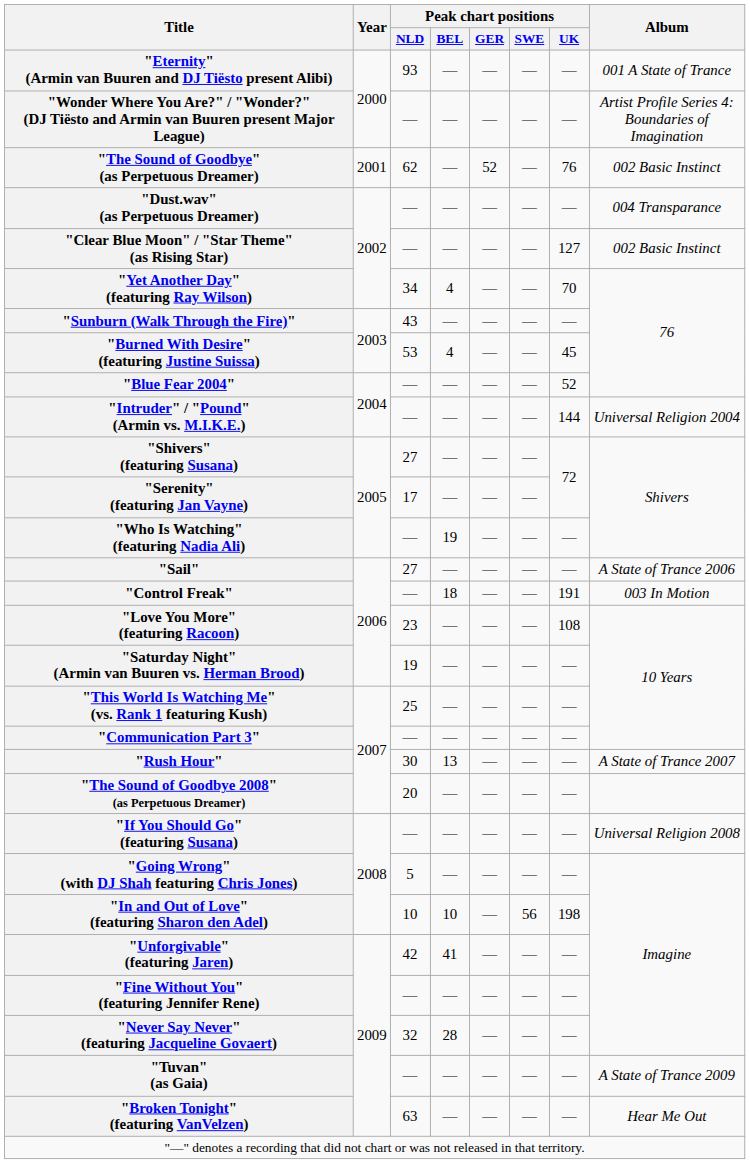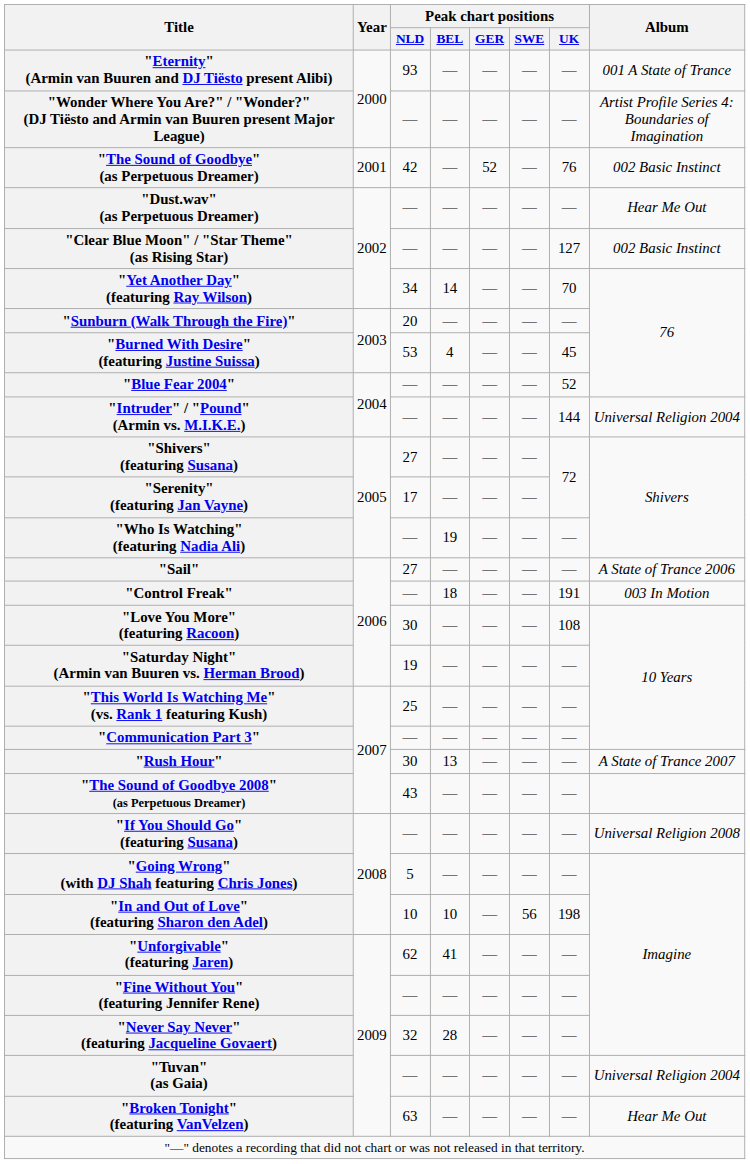 <table class="wikitable plainrowheaders" style="text-align:center;" border="1">
 <tr>
 <th scope="col" rowspan="2" style="width:23em;">Title</th>
 <th scope="col" rowspan="2" style="width:1em;">Year</th>
 <th scope="col" colspan="5">Peak chart positions</th>
 <th scope="col" rowspan="2" style="width:10em;">Album</th>
 </tr>
 <tr>
 <th scope="col" style="width:2.5em;font-size:90%;"><a href='#'>NLD</a><br></th>
 <th scope="col" style="width:2.5em;font-size:90%;"><a href='#'>BEL</a><br></th>
 <th scope="col" style="width:2.5em;font-size:90%;"><a href='#'>GER</a><br></th>
 <th scope="col" style="width:2.5em;font-size:90%;"><a href='#'>SWE</a><br></th>
 <th scope="col" style="width:2.5em;font-size:90%;"><a href='#'>UK</a><br></th>
 </tr>
 <tr>
 <th scope="row">"<a href='#'>Eternity</a>"<br><span>(Armin van Buuren and <a href='#'>DJ Tiësto</a> present Alibi)</span></th>
 <td rowspan="2">2000</td>
 <td>93</td>
 <td>—</td>
 <td>—</td>
 <td>—</td>
 <td>—</td>
 <td><em>001 A State of Trance</em></td>
 </tr>
 <tr>
 <th scope="row">"Wonder Where You Are?" / "Wonder?" <br><span>(DJ Tiësto and Armin van Buuren present Major League)</span></th>
 <td>—</td>
 <td>—</td>
 <td>—</td>
 <td>—</td>
 <td>—</td>
 <td><em>Artist Profile Series 4: Boundaries of Imagination</em></td>
 </tr>
 <tr>
 <th scope="row">"<a href='#'>The Sound of Goodbye</a>" <br><span>(as Perpetuous Dreamer)</span></th>
 <td>2001</td>
-<td>62</td>
+<td>42</td>
 <td>—</td>
 <td>52</td>
 <td>—</td>
 <td>76</td>
 <td><em>002 Basic Instinct</em></td>
 </tr>
 <tr>
 <th scope="row">"Dust.wav" <br><span>(as Perpetuous Dreamer)</span></th>
 <td rowspan="3">2002</td>
 <td>—</td>
 <td>—</td>
 <td>—</td>
 <td>—</td>
 <td>—</td>
-<td><em>004 Transparance</em></td>
+<td><em>Hear Me Out</em></td>
 </tr>
 <tr>
 <th scope="row">"Clear Blue Moon" / "Star Theme" <br><span>(as Rising Star)</span></th>
 <td>—</td>
 <td>—</td>
 <td>—</td>
 <td>—</td>
 <td>127</td>
 <td><em>002 Basic Instinct</em></td>
 </tr>
 <tr>
 <th scope="row">"<a href='#'>Yet Another Day</a>"<br><span>(featuring <a href='#'>Ray Wilson</a>)</span></th>
 <td>34</td>
-<td>4</td>
+<td>14</td>
 <td>—</td>
 <td>—</td>
 <td>70</td>
 <td rowspan="4"><em>76</em></td>
 </tr>
 <tr>
 <th scope="row">"<a href='#'>Sunburn (Walk Through the Fire)</a>"</th>
 <td rowspan="2">2003</td>
-<td>43</td>
+<td>20</td>
 <td>—</td>
 <td>—</td>
 <td>—</td>
 <td>—</td>
 </tr>
 <tr>
 <th scope="row">"<a href='#'>Burned With Desire</a>"<br><span>(featuring <a href='#'>Justine Suissa</a>)</span></th>
 <td>53</td>
 <td>4</td>
 <td>—</td>
 <td>—</td>
 <td>45</td>
 </tr>
 <tr>
 <th scope="row">"<a href='#'>Blue Fear 2004</a>"</th>
 <td rowspan="2">2004</td>
 <td>—</td>
 <td>—</td>
 <td>—</td>
 <td>—</td>
 <td>52</td>
 </tr>
 <tr>
 <th scope="row">"<a href='#'>Intruder</a>" / "<a href='#'>Pound</a>"<br><span>(Armin vs. <a href='#'>M.I.K.E.</a>)</span></th>
 <td>—</td>
 <td>—</td>
 <td>—</td>
 <td>—</td>
 <td>144</td>
 <td><em>Universal Religion 2004</em></td>
 </tr>
 <tr>
 <th scope="row">"Shivers" <br><span>(featuring <a href='#'>Susana</a>)</span></th>
 <td rowspan="3">2005</td>
 <td>27</td>
 <td>—</td>
 <td>—</td>
 <td>—</td>
 <td rowspan="2">72</td>
 <td rowspan="3"><em>Shivers</em></td>
 </tr>
 <tr>
 <th scope="row">"Serenity" <br><span>(featuring <a href='#'>Jan Vayne</a>)</span></th>
 <td>17</td>
 <td>—</td>
 <td>—</td>
 <td>—</td>
 </tr>
 <tr>
 <th scope="row">"Who Is Watching" <br><span>(featuring <a href='#'>Nadia Ali</a>)</span></th>
 <td>—</td>
 <td>19</td>
 <td>—</td>
 <td>—</td>
 <td>—</td>
 </tr>
 <tr>
 <th scope="row">"Sail"</th>
 <td rowspan="4">2006</td>
 <td>27</td>
 <td>—</td>
 <td>—</td>
 <td>—</td>
 <td>—</td>
 <td><em>A State of Trance 2006</em></td>
 </tr>
 <tr>
 <th scope="row">"Control Freak"</th>
 <td>—</td>
 <td>18</td>
 <td>—</td>
 <td>—</td>
 <td>191</td>
 <td><em>003 In Motion</em></td>
 </tr>
 <tr>
 <th scope="row">"Love You More" <br><span>(featuring <a href='#'>Racoon</a>)</span></th>
-<td>23</td>
+<td>30</td>
 <td>—</td>
 <td>—</td>
 <td>—</td>
 <td>108</td>
 <td rowspan="4"><em>10 Years</em></td>
 </tr>
 <tr>
 <th scope="row">"Saturday Night" <br><span>(Armin van Buuren vs. <a href='#'>Herman Brood</a>)</span></th>
 <td>19</td>
 <td>—</td>
 <td>—</td>
 <td>—</td>
 <td>—</td>
 </tr>
 <tr>
 <th scope="row">"<a href='#'>This World Is Watching Me</a>"<br><span>(vs. <a href='#'>Rank 1</a> featuring Kush)</span></th>
 <td rowspan="4">2007</td>
 <td>25</td>
 <td>—</td>
 <td>—</td>
 <td>—</td>
 <td>—</td>
 </tr>
 <tr>
 <th scope="row">"<a href='#'>Communication Part 3</a>"</th>
 <td>—</td>
 <td>—</td>
 <td>—</td>
 <td>—</td>
 <td>—</td>
 </tr>
 <tr>
 <th scope="row">"<a href='#'>Rush Hour</a>"</th>
 <td>30</td>
 <td>13</td>
 <td>—</td>
 <td>—</td>
 <td>—</td>
 <td><em>A State of Trance 2007</em></td>
 </tr>
 <tr>
 <th scope="row">"<a href='#'>The Sound of Goodbye 2008</a>"<br><small>(as Perpetuous Dreamer)</small></th>
-<td>20</td>
+<td>43</td>
 <td>—</td>
 <td>—</td>
 <td>—</td>
 <td>—</td>
 <td></td>
 </tr>
 <tr>
 <th scope="row">"<a href='#'>If You Should Go</a>"<br><span>(featuring <a href='#'>Susana</a>)</span></th>
 <td rowspan="3">2008</td>
 <td>—</td>
 <td>—</td>
 <td>—</td>
 <td>—</td>
 <td>—</td>
 <td><em>Universal Religion 2008</em></td>
 </tr>
 <tr>
 <th scope="row">"<a href='#'>Going Wrong</a>"<br><span>(with <a href='#'>DJ Shah</a> featuring <a href='#'>Chris Jones</a>)</span></th>
 <td>5</td>
 <td>—</td>
 <td>—</td>
 <td>—</td>
 <td>—</td>
 <td rowspan="5"><em>Imagine</em></td>
 </tr>
 <tr>
 <th scope="row">"<a href='#'>In and Out of Love</a>"<br><span>(featuring <a href='#'>Sharon den Adel</a>)</span></th>
 <td>10</td>
 <td>10</td>
 <td>—</td>
 <td>56</td>
 <td>198</td>
 </tr>
 <tr>
 <th scope="row">"<a href='#'>Unforgivable</a>"<br><span>(featuring <a href='#'>Jaren</a>)</span></th>
 <td rowspan="5">2009</td>
-<td>42</td>
+<td>62</td>
 <td>41</td>
 <td>—</td>
 <td>—</td>
 <td>—</td>
 </tr>
 <tr>
 <th scope="row">"<a href='#'>Fine Without You</a>"<br><span>(featuring Jennifer Rene)</span></th>
 <td>—</td>
 <td>—</td>
 <td>—</td>
 <td>—</td>
 <td>—</td>
 </tr>
 <tr>
 <th scope="row">"<a href='#'>Never Say Never</a>"<br><span>(featuring <a href='#'>Jacqueline Govaert</a>)</span></th>
 <td>32</td>
 <td>28</td>
 <td>—</td>
 <td>—</td>
 <td>—</td>
 </tr>
 <tr>
 <th scope="row">"Tuvan" <br><span>(as Gaia)</span></th>
 <td>—</td>
 <td>—</td>
 <td>—</td>
 <td>—</td>
 <td>—</td>
-<td><em>A State of Trance 2009</em></td>
+<td><em>Universal Religion 2004</em></td>
 </tr>
 <tr>
 <th scope="row">"<a href='#'>Broken Tonight</a>"<br><span>(featuring <a href='#'>VanVelzen</a>)</span></th>
 <td>63</td>
 <td>—</td>
 <td>—</td>
 <td>—</td>
 <td>—</td>
 <td><em>Hear Me Out</em></td>
 </tr>
 <tr>
 <td colspan="15" style="font-size:90%">"—" denotes a recording that did not chart or was not released in that territory.</td>
 </tr>
 </table>
